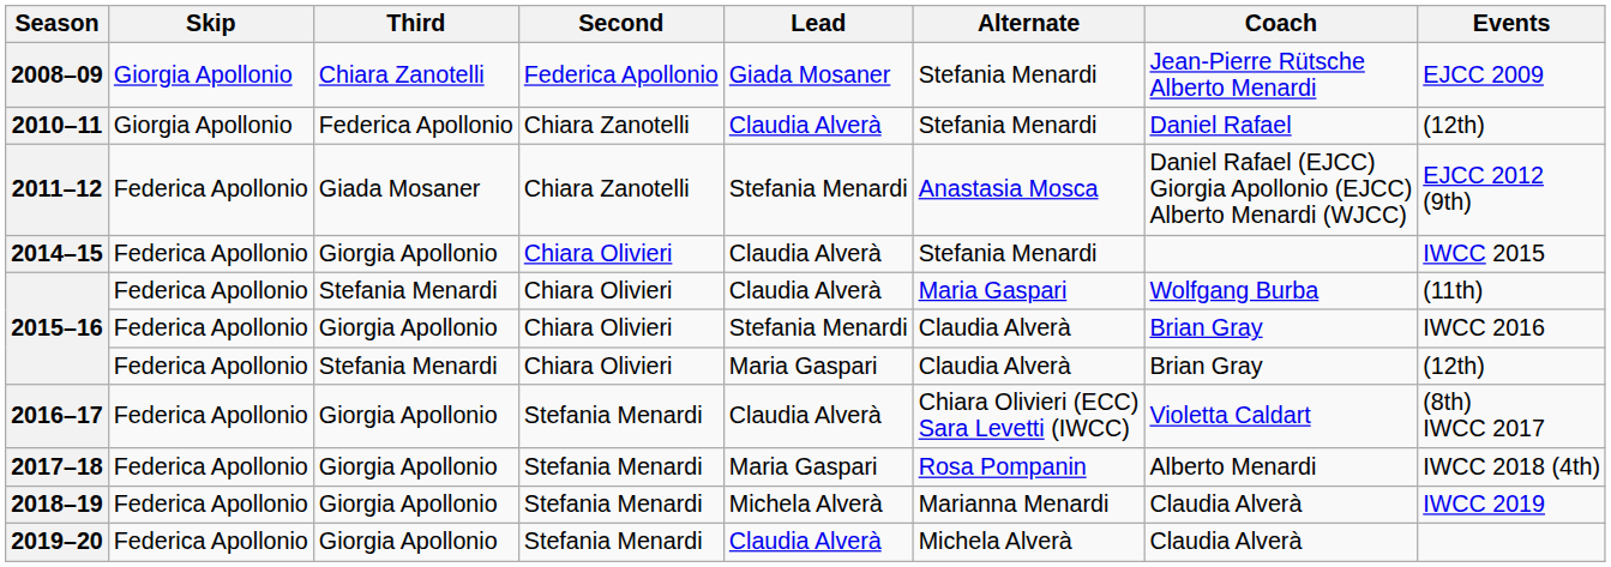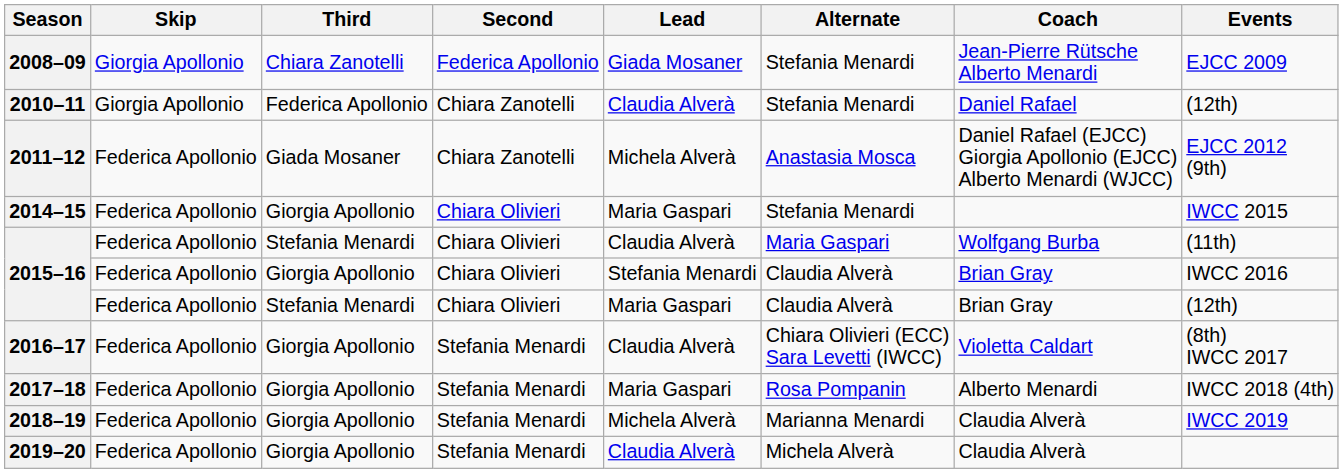 <table class="wikitable">
 <tr>
 <th scope="col">Season</th>
 <th scope="col">Skip</th>
 <th scope="col">Third</th>
 <th scope="col">Second</th>
 <th scope="col">Lead</th>
 <th scope="col">Alternate</th>
 <th scope="col">Coach</th>
 <th scope="col">Events</th>
 </tr>
 <tr>
 <th scope="row">2008–09</th>
 <td><a href='#'>Giorgia Apollonio</a></td>
 <td><a href='#'>Chiara Zanotelli</a></td>
 <td><a href='#'>Federica Apollonio</a></td>
 <td><a href='#'>Giada Mosaner</a></td>
 <td>Stefania Menardi</td>
 <td><a href='#'>Jean-Pierre Rütsche</a><br><a href='#'>Alberto Menardi</a></td>
 <td><a href='#'>EJCC 2009</a> </td>
 </tr>
 <tr>
 <th scope="row">2010–11</th>
 <td>Giorgia Apollonio</td>
 <td>Federica Apollonio</td>
 <td>Chiara Zanotelli</td>
 <td><a href='#'>Claudia Alverà</a></td>
 <td>Stefania Menardi</td>
 <td><a href='#'>Daniel Rafael</a></td>
 <td> (12th)</td>
 </tr>
 <tr>
 <th scope="row">2011–12</th>
 <td>Federica Apollonio</td>
 <td>Giada Mosaner</td>
 <td>Chiara Zanotelli</td>
-<td>Stefania Menardi</td>
+<td>Michela Alverà</td>
 <td><a href='#'>Anastasia Mosca</a></td>
 <td>Daniel Rafael (EJCC)<br>Giorgia Apollonio (EJCC)<br>Alberto Menardi (WJCC)</td>
 <td><a href='#'>EJCC 2012</a> <br> (9th)</td>
 </tr>
 <tr>
 <th scope="row">2014–15</th>
 <td>Federica Apollonio</td>
 <td>Giorgia Apollonio</td>
 <td><a href='#'>Chiara Olivieri</a></td>
-<td>Claudia Alverà</td>
+<td>Maria Gaspari</td>
 <td>Stefania Menardi</td>
 <td></td>
 <td><a href='#'>IWCC</a> 2015 </td>
 </tr>
 <tr>
 <th scope="row" rowspan=3>2015–16</th>
 <td>Federica Apollonio</td>
 <td>Stefania Menardi</td>
 <td>Chiara Olivieri</td>
 <td>Claudia Alverà</td>
 <td><a href='#'>Maria Gaspari</a></td>
 <td><a href='#'>Wolfgang Burba</a></td>
 <td> (11th)</td>
 </tr>
 <tr>
 <td>Federica Apollonio</td>
 <td>Giorgia Apollonio</td>
 <td>Chiara Olivieri</td>
 <td>Stefania Menardi</td>
 <td>Claudia Alverà</td>
 <td><a href='#'>Brian Gray</a></td>
 <td>IWCC 2016 </td>
 </tr>
 <tr>
 <td>Federica Apollonio</td>
 <td>Stefania Menardi</td>
 <td>Chiara Olivieri</td>
 <td>Maria Gaspari</td>
 <td>Claudia Alverà</td>
 <td>Brian Gray</td>
 <td> (12th)</td>
 </tr>
 <tr>
 <th scope="row">2016–17</th>
 <td>Federica Apollonio</td>
 <td>Giorgia Apollonio</td>
 <td>Stefania Menardi</td>
 <td>Claudia Alverà</td>
 <td>Chiara Olivieri (ECC)<br><a href='#'>Sara Levetti</a> (IWCC)</td>
 <td><a href='#'>Violetta Caldart</a></td>
 <td> (8th)<br>IWCC 2017 </td>
 </tr>
 <tr>
 <th scope="row">2017–18</th>
 <td>Federica Apollonio</td>
 <td>Giorgia Apollonio</td>
 <td>Stefania Menardi</td>
 <td>Maria Gaspari</td>
 <td><a href='#'>Rosa Pompanin</a></td>
 <td>Alberto Menardi</td>
 <td>IWCC 2018 (4th)</td>
 </tr>
 <tr>
 <th scope="row">2018–19</th>
 <td>Federica Apollonio</td>
 <td>Giorgia Apollonio</td>
 <td>Stefania Menardi</td>
 <td>Michela Alverà</td>
 <td>Marianna Menardi</td>
 <td>Claudia Alverà</td>
 <td><a href='#'>IWCC 2019</a> </td>
 </tr>
 <tr>
 <th scope="row">2019–20</th>
 <td>Federica Apollonio</td>
 <td>Giorgia Apollonio</td>
 <td>Stefania Menardi</td>
 <td><a href='#'>Claudia Alverà</a></td>
 <td>Michela Alverà</td>
 <td>Claudia Alverà</td>
 <td></td>
 </tr>
 </table>
